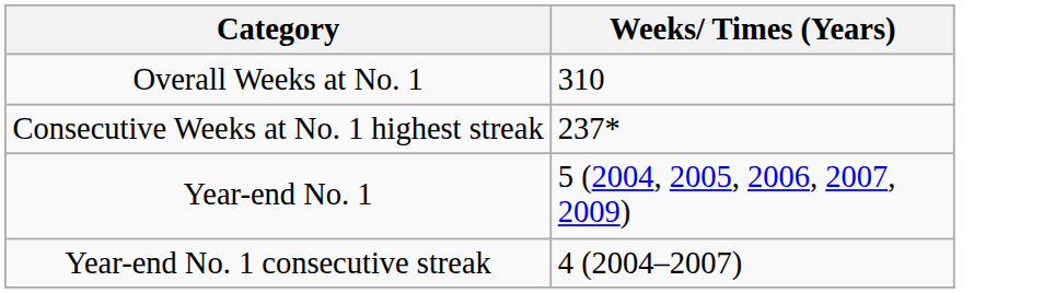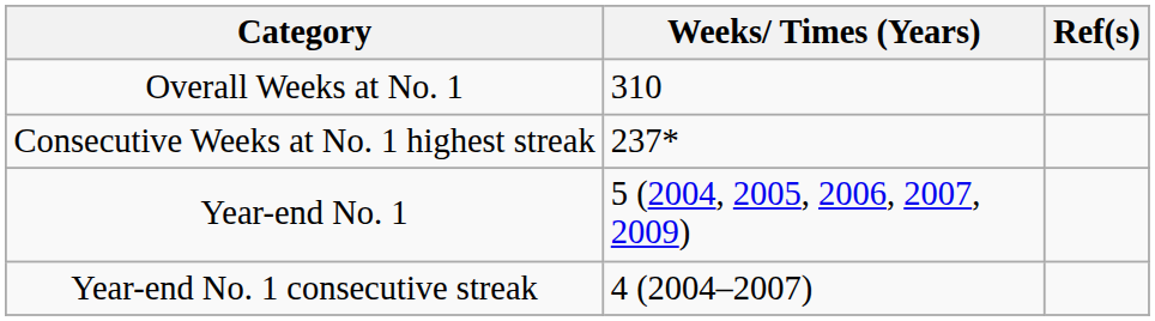 <table class="wikitable sortable plainrowheaders">
 <tr>
 <th scope="col">Category</th>
 <th scope="col" style="width:200px;">Weeks/ Times (Years)</th>
+<th scope="col" class="unsortable">Ref(s)</th>
 </tr>
 <tr>
 <td style="text-align:center">Overall Weeks at No. 1</td>
 <td scope="row">310</td>
+<td></td>
 </tr>
 <tr>
 <td style="text-align:center">Consecutive Weeks at No. 1 highest streak</td>
 <td scope="row">237*</td>
+<td></td>
 </tr>
 <tr>
 <td style="text-align:center">Year-end No. 1</td>
 <td scope="row">5 (<a href='#'>2004</a>, <a href='#'>2005</a>, <a href='#'>2006</a>, <a href='#'>2007</a>, <a href='#'>2009</a>)</td>
+<td></td>
 </tr>
 <tr>
 <td style="text-align:center">Year-end No. 1 consecutive streak</td>
 <td scope="row">4 (2004–2007)</td>
+<td></td>
 </tr>
 </table>
